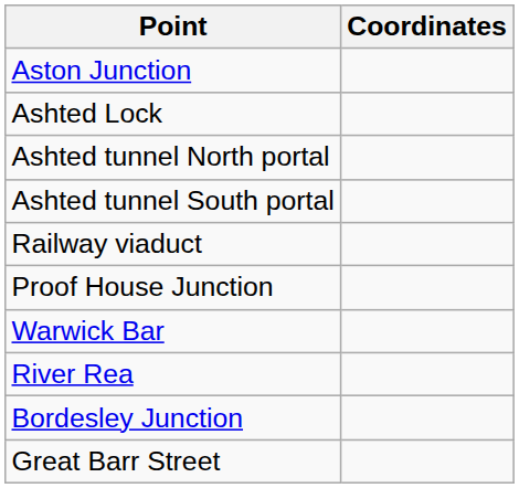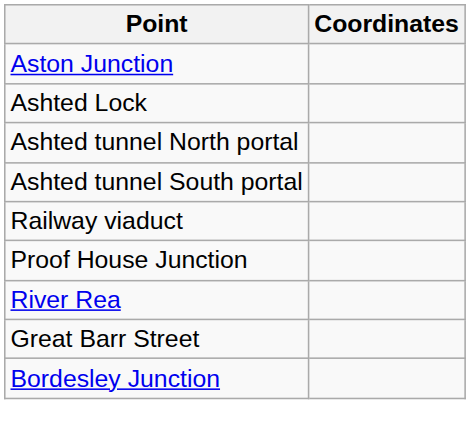 <table class="wikitable">
 <tr>
 <th>Point</th>
 <th>Coordinates</th>
 </tr>
 <tr>
 <td><a href='#'>Aston Junction</a></td>
 <td></td>
 </tr>
 <tr>
 <td>Ashted Lock</td>
 <td></td>
 </tr>
 <tr>
 <td>Ashted tunnel North portal</td>
 <td></td>
 </tr>
 <tr>
 <td>Ashted tunnel South portal</td>
 <td></td>
 </tr>
 <tr>
 <td>Railway viaduct</td>
 <td></td>
 </tr>
 <tr>
 <td>Proof House Junction</td>
 <td></td>
 </tr>
 <tr>
-<td><a href='#'>Warwick Bar</a></td>
+<td><a href='#'>River Rea</a></td>
 <td></td>
 </tr>
 <tr>
-<td><a href='#'>River Rea</a></td>
+<td>Great Barr Street</td>
 <td></td>
 </tr>
 <tr>
 <td><a href='#'>Bordesley Junction</a></td>
 <td></td>
 </tr>
-<tr>
-<td>Great Barr Street</td>
-<td></td>
-</tr>
 </table>
